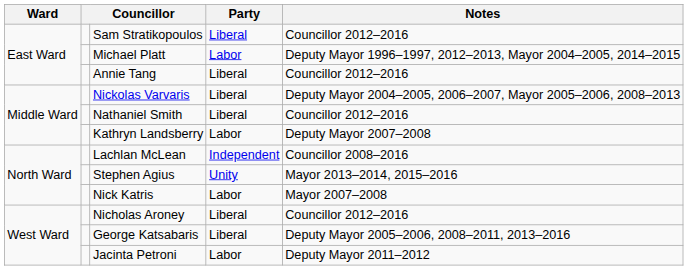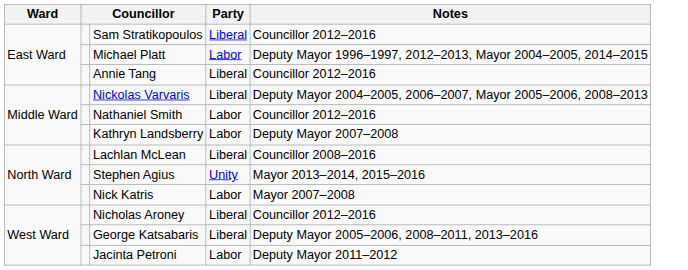 <table class="wikitable">
 <tr>
 <th>Ward</th>
 <th colspan="2">Councillor</th>
 <th>Party</th>
 <th>Notes</th>
 </tr>
 <tr>
 <td rowspan="3">East Ward</td>
 <td> </td>
 <td>Sam Stratikopoulos</td>
 <td><a href='#'>Liberal</a></td>
 <td>Councillor 2012–2016</td>
 </tr>
 <tr>
 <td> </td>
 <td>Michael Platt</td>
 <td><a href='#'>Labor</a></td>
 <td>Deputy Mayor 1996–1997, 2012–2013, Mayor 2004–2005, 2014–2015</td>
 </tr>
 <tr>
 <td> </td>
 <td>Annie Tang</td>
 <td>Liberal</td>
 <td>Councillor 2012–2016</td>
 </tr>
 <tr>
 <td rowspan="3">Middle Ward</td>
 <td> </td>
 <td><a href='#'>Nickolas Varvaris</a></td>
 <td>Liberal</td>
 <td>Deputy Mayor 2004–2005, 2006–2007, Mayor 2005–2006, 2008–2013</td>
 </tr>
 <tr>
 <td> </td>
 <td>Nathaniel Smith</td>
-<td>Liberal</td>
+<td>Labor</td>
 <td>Councillor 2012–2016</td>
 </tr>
 <tr>
 <td> </td>
 <td>Kathryn Landsberry</td>
 <td>Labor</td>
 <td>Deputy Mayor 2007–2008</td>
 </tr>
 <tr>
 <td rowspan="3">North Ward</td>
 <td> </td>
 <td>Lachlan McLean</td>
-<td><a href='#'>Independent</a></td>
+<td>Liberal</td>
 <td>Councillor 2008–2016</td>
 </tr>
 <tr>
 <td> </td>
 <td>Stephen Agius</td>
 <td><a href='#'>Unity</a></td>
 <td>Mayor 2013–2014, 2015–2016</td>
 </tr>
 <tr>
 <td> </td>
 <td>Nick Katris</td>
 <td>Labor</td>
 <td>Mayor 2007–2008</td>
 </tr>
 <tr>
 <td rowspan="3">West Ward</td>
 <td> </td>
 <td>Nicholas Aroney</td>
 <td>Liberal</td>
 <td>Councillor 2012–2016</td>
 </tr>
 <tr>
 <td> </td>
 <td>George Katsabaris</td>
 <td>Liberal</td>
 <td>Deputy Mayor 2005–2006, 2008–2011, 2013–2016</td>
 </tr>
 <tr>
 <td> </td>
 <td>Jacinta Petroni</td>
 <td>Labor</td>
 <td>Deputy Mayor 2011–2012</td>
 </tr>
 </table>
